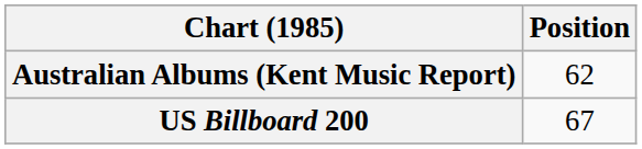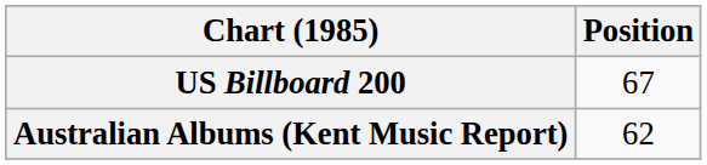 <table class="wikitable plainrowheaders sortable" style="text-align:center">
 <tr>
 <th scope="col">Chart (1985)</th>
 <th scope="col">Position</th>
 </tr>
 <tr>
+<th scope="row">US <em>Billboard</em> 200</th>
+<td>67</td>
+</tr>
+<tr>
 <th scope="row">Australian Albums (Kent Music Report)</th>
 <td>62</td>
 </tr>
-<tr>
-<th scope="row">US <em>Billboard</em> 200</th>
-<td>67</td>
-</tr>
 </table>
